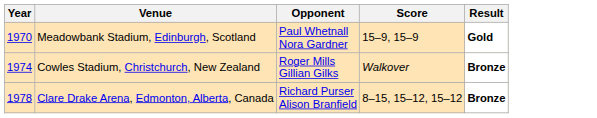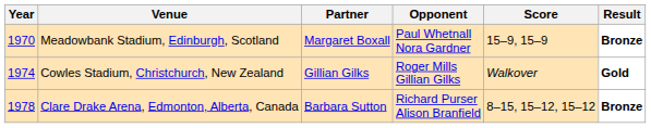 <table class="sortable wikitable" style="font-size: 90%;">
 <tr>
 <th>Year</th>
 <th>Venue</th>
+<th>Partner</th>
 <th>Opponent</th>
 <th>Score</th>
 <th>Result</th>
 </tr>
 <tr style="background:#FFE4B5">
 <td align="center"><a href='#'>1970</a></td>
 <td align="left">Meadowbank Stadium, <a href='#'>Edinburgh</a>, Scotland</td>
+<td align="left"> <a href='#'>Margaret Boxall</a></td>
 <td align="left"> <a href='#'>Paul Whetnall</a><br> <a href='#'>Nora Gardner</a></td>
 <td align="left">15–9, 15–9</td>
-<td style="text-align:left; background:white"> <strong>Gold</strong></td>
+<td style="text-align:left; background:white"> <strong>Bronze</strong></td>
 </tr>
 <tr style="background:#FFE4B5">
 <td align="center"><a href='#'>1974</a></td>
 <td align="left">Cowles Stadium, <a href='#'>Christchurch</a>, New Zealand</td>
+<td align="left"> <a href='#'>Gillian Gilks</a></td>
 <td align="left"> <a href='#'>Roger Mills</a><br> <a href='#'>Gillian Gilks</a></td>
 <td align="left"><em>Walkover</em></td>
-<td style="text-align:left; background:white"> <strong>Bronze</strong></td>
+<td style="text-align:left; background:white"> <strong>Gold</strong></td>
 </tr>
 <tr style="background:#FFE4B5">
 <td align="center"><a href='#'>1978</a></td>
 <td align="left"><a href='#'>Clare Drake Arena</a>, <a href='#'>Edmonton, Alberta</a>, Canada</td>
+<td align="left"> <a href='#'>Barbara Sutton</a></td>
 <td align="left"> <a href='#'>Richard Purser</a><br> <a href='#'>Alison Branfield</a></td>
 <td align="left">8–15, 15–12, 15–12</td>
 <td style="text-align:left; background:white"> <strong>Bronze</strong></td>
 </tr>
 </table>
